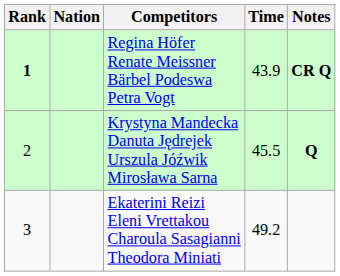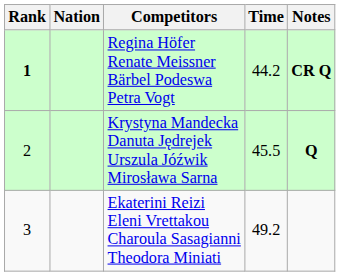 <table class="wikitable sortable" style="text-align:center">
 <tr>
 <th>Rank</th>
 <th>Nation</th>
 <th>Competitors</th>
 <th>Time</th>
 <th>Notes</th>
 </tr>
 <tr bgcolor=ccffcc>
 <td><strong>1</strong></td>
 <td align=left></td>
 <td align=left><a href='#'>Regina Höfer</a><br><a href='#'>Renate Meissner</a><br><a href='#'>Bärbel Podeswa</a><br><a href='#'>Petra Vogt</a></td>
-<td>43.9</td>
+<td>44.2</td>
 <td><strong>CR Q</strong></td>
 </tr>
 <tr bgcolor=ccffcc>
 <td>2</td>
 <td align=left></td>
 <td align=left><a href='#'>Krystyna Mandecka</a><br><a href='#'>Danuta Jędrejek</a><br><a href='#'>Urszula Jóźwik</a><br><a href='#'>Mirosława Sarna</a></td>
 <td>45.5</td>
 <td><strong>Q</strong></td>
 </tr>
 <tr>
 <td>3</td>
 <td align=left></td>
 <td align=left><a href='#'>Ekaterini Reizi</a><br><a href='#'>Eleni Vrettakou</a><br><a href='#'>Charoula Sasagianni</a><br><a href='#'>Theodora Miniati</a></td>
 <td>49.2</td>
 <td></td>
 </tr>
 </table>
